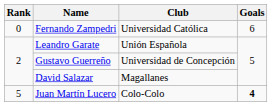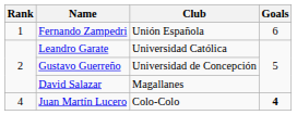 <table class="wikitable" border="1">
 <tr>
 <th>Rank</th>
 <th>Name</th>
 <th>Club</th>
 <th>Goals</th>
 </tr>
 <tr>
-<td align=center>0</td>
+<td align=center>1</td>
 <td> <a href='#'>Fernando Zampedri</a></td>
-<td>Universidad Católica</td>
+<td>Unión Española</td>
 <td align=center>6</td>
 </tr>
 <tr>
 <td rowspan=3 align=center>2</td>
 <td> <a href='#'>Leandro Garate</a></td>
-<td>Unión Española</td>
+<td>Universidad Católica</td>
 <td rowspan=3 align=center>5</td>
 </tr>
 <tr>
 <td> <a href='#'>Gustavo Guerreño</a></td>
 <td>Universidad de Concepción</td>
 </tr>
 <tr>
 <td> <a href='#'>David Salazar</a></td>
 <td>Magallanes</td>
 </tr>
 <tr>
-<td align=center>5</td>
+<td align=center>4</td>
 <td> <a href='#'>Juan Martín Lucero</a></td>
 <td>Colo-Colo</td>
 <td align=center><strong>4</strong></td>
 </tr>
 </table>
